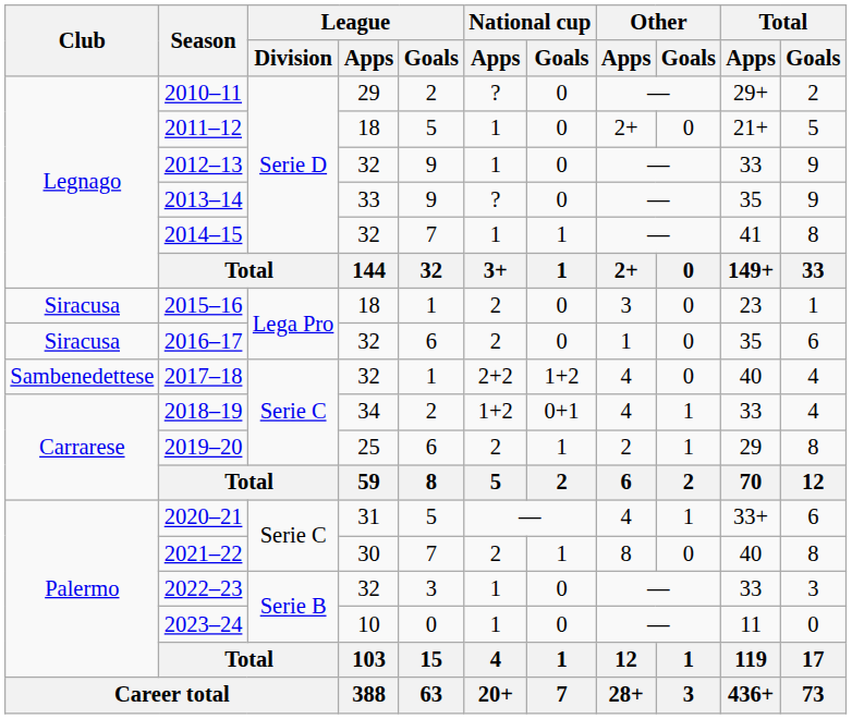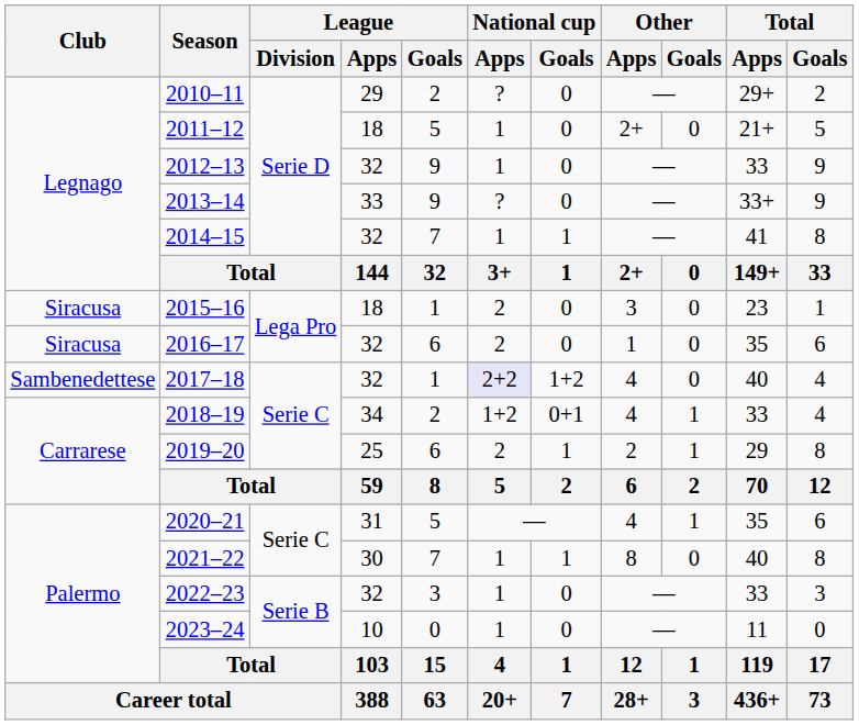 <table class="wikitable" style="text-align: center;">
 <tr>
 <th rowspan="2">Club</th>
 <th rowspan="2">Season</th>
 <th colspan="3">League</th>
 <th colspan="2">National cup</th>
 <th colspan="2">Other</th>
 <th colspan="2">Total</th>
 </tr>
 <tr>
 <th>Division</th>
 <th>Apps</th>
 <th>Goals</th>
 <th>Apps</th>
 <th>Goals</th>
 <th>Apps</th>
 <th>Goals</th>
 <th>Apps</th>
 <th>Goals</th>
 </tr>
 <tr>
 <td rowspan="6"><a href='#'>Legnago</a></td>
 <td><a href='#'>2010–11</a></td>
 <td rowspan="5"><a href='#'>Serie D</a></td>
 <td>29</td>
 <td>2</td>
 <td>?</td>
 <td>0</td>
 <td colspan="2">—</td>
 <td>29+</td>
 <td>2</td>
 </tr>
 <tr>
 <td><a href='#'>2011–12</a></td>
 <td>18</td>
 <td>5</td>
 <td>1</td>
 <td>0</td>
 <td>2+</td>
 <td>0</td>
 <td>21+</td>
 <td>5</td>
 </tr>
 <tr>
 <td><a href='#'>2012–13</a></td>
 <td>32</td>
 <td>9</td>
 <td>1</td>
 <td>0</td>
 <td colspan="2">—</td>
 <td>33</td>
 <td>9</td>
 </tr>
 <tr>
 <td><a href='#'>2013–14</a></td>
 <td>33</td>
 <td>9</td>
 <td>?</td>
 <td>0</td>
 <td colspan="2">—</td>
-<td>35</td>
+<td>33+</td>
 <td>9</td>
 </tr>
 <tr>
 <td><a href='#'>2014–15</a></td>
 <td>32</td>
 <td>7</td>
 <td>1</td>
 <td>1</td>
 <td colspan="2">—</td>
 <td>41</td>
 <td>8</td>
 </tr>
 <tr>
 <th colspan="2">Total</th>
 <th>144</th>
 <th>32</th>
 <th>3+</th>
 <th>1</th>
 <th>2+</th>
 <th>0</th>
 <th>149+</th>
 <th>33</th>
 </tr>
 <tr>
 <td><a href='#'>Siracusa</a></td>
 <td><a href='#'>2015–16</a></td>
 <td rowspan="2"><a href='#'>Lega Pro</a></td>
 <td>18</td>
 <td>1</td>
 <td>2</td>
 <td>0</td>
 <td>3</td>
 <td>0</td>
 <td>23</td>
 <td>1</td>
 </tr>
 <tr>
 <td><a href='#'>Siracusa</a></td>
 <td><a href='#'>2016–17</a></td>
 <td>32</td>
 <td>6</td>
 <td>2</td>
 <td>0</td>
 <td>1</td>
 <td>0</td>
 <td>35</td>
 <td>6</td>
 </tr>
 <tr>
 <td><a href='#'>Sambenedettese</a></td>
 <td><a href='#'>2017–18</a></td>
 <td rowspan="3"><a href='#'>Serie C</a></td>
 <td>32</td>
 <td>1</td>
-<td>2+2</td>
+<td style="background: lavender;">2+2</td>
 <td>1+2</td>
 <td>4</td>
 <td>0</td>
 <td>40</td>
 <td>4</td>
 </tr>
 <tr>
 <td rowspan="3"><a href='#'>Carrarese</a></td>
 <td><a href='#'>2018–19</a></td>
 <td>34</td>
 <td>2</td>
 <td>1+2</td>
 <td>0+1</td>
 <td>4</td>
 <td>1</td>
 <td>33</td>
 <td>4</td>
 </tr>
 <tr>
 <td><a href='#'>2019–20</a></td>
 <td>25</td>
 <td>6</td>
 <td>2</td>
 <td>1</td>
 <td>2</td>
 <td>1</td>
 <td>29</td>
 <td>8</td>
 </tr>
 <tr>
 <th colspan="2">Total</th>
 <th>59</th>
 <th>8</th>
 <th>5</th>
 <th>2</th>
 <th>6</th>
 <th>2</th>
 <th>70</th>
 <th>12</th>
 </tr>
 <tr>
 <td rowspan="5"><a href='#'>Palermo</a></td>
 <td><a href='#'>2020–21</a></td>
 <td rowspan="2">Serie C</td>
 <td>31</td>
 <td>5</td>
 <td colspan="2">—</td>
 <td>4</td>
 <td>1</td>
-<td>33+</td>
+<td>35</td>
 <td>6</td>
 </tr>
 <tr>
 <td><a href='#'>2021–22</a></td>
 <td>30</td>
 <td>7</td>
-<td>2</td>
+<td>1</td>
 <td>1</td>
 <td>8</td>
 <td>0</td>
 <td>40</td>
 <td>8</td>
 </tr>
 <tr>
 <td><a href='#'>2022–23</a></td>
 <td rowspan="2"><a href='#'>Serie B</a></td>
 <td>32</td>
 <td>3</td>
 <td>1</td>
 <td>0</td>
 <td colspan="2">—</td>
 <td>33</td>
 <td>3</td>
 </tr>
 <tr>
 <td><a href='#'>2023–24</a></td>
 <td>10</td>
 <td>0</td>
 <td>1</td>
 <td>0</td>
 <td colspan="2">—</td>
 <td>11</td>
 <td>0</td>
 </tr>
 <tr>
 <th colspan="2">Total</th>
 <th>103</th>
 <th>15</th>
 <th>4</th>
 <th>1</th>
 <th>12</th>
 <th>1</th>
 <th>119</th>
 <th>17</th>
 </tr>
 <tr>
 <th colspan="3">Career total</th>
 <th>388</th>
 <th>63</th>
 <th>20+</th>
 <th>7</th>
 <th>28+</th>
 <th>3</th>
 <th>436+</th>
 <th>73</th>
 </tr>
 </table>
